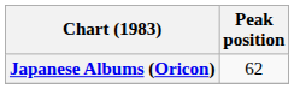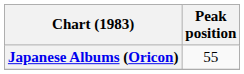 <table class="wikitable sortable plainrowheaders">
 <tr>
 <th>Chart (1983)</th>
 <th>Peak<br>position</th>
 </tr>
 <tr>
 <th scope="row"><a href='#'>Japanese Albums</a> (<a href='#'>Oricon</a>)</th>
-<td align="center">62</td>
+<td align="center">55</td>
 </tr>
 <tr>
 </tr>
 </table>
